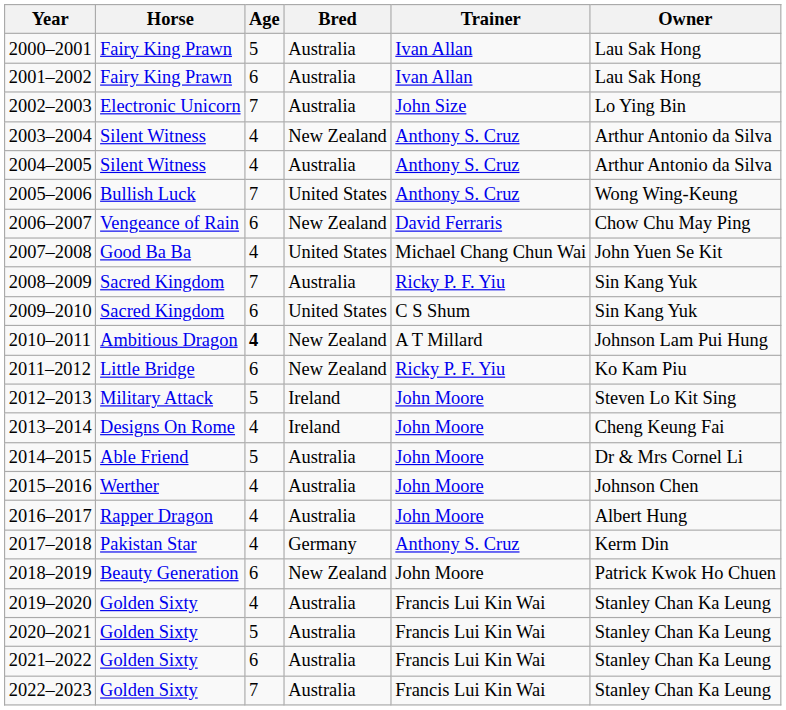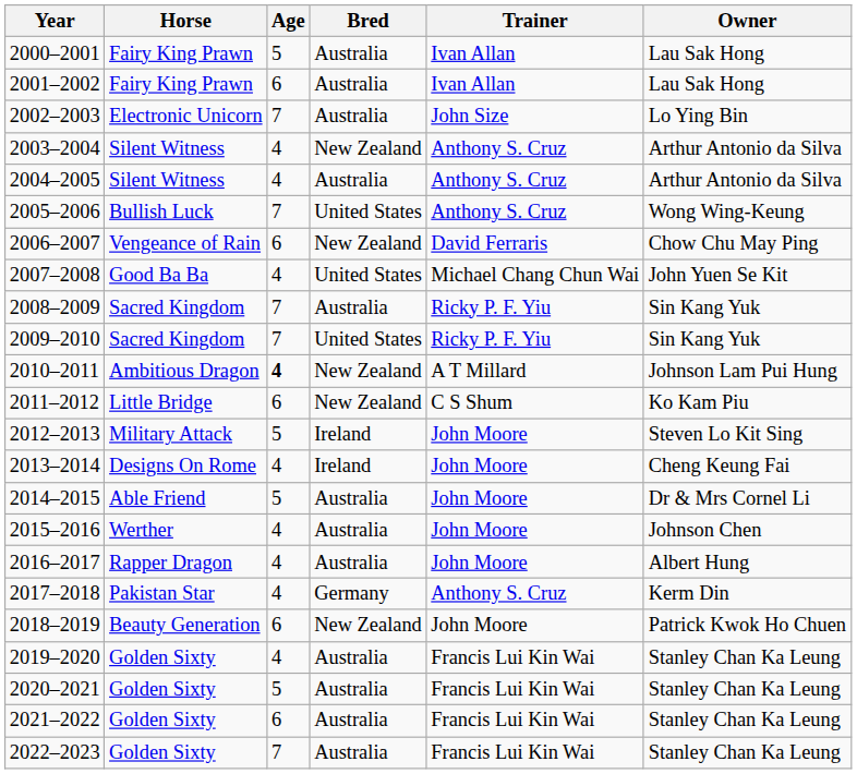 <table class = "wikitable sortable">
 <tr>
 <th>Year</th>
 <th>Horse</th>
 <th>Age</th>
 <th>Bred</th>
 <th>Trainer</th>
 <th>Owner</th>
 </tr>
 <tr>
 <td>2000–2001</td>
 <td><a href='#'>Fairy King Prawn</a></td>
 <td>5</td>
 <td>Australia</td>
 <td><a href='#'>Ivan Allan</a></td>
 <td>Lau Sak Hong</td>
 </tr>
 <tr>
 <td>2001–2002</td>
 <td><a href='#'>Fairy King Prawn</a></td>
 <td>6</td>
 <td>Australia</td>
 <td><a href='#'>Ivan Allan</a></td>
 <td>Lau Sak Hong</td>
 </tr>
 <tr>
 <td>2002–2003</td>
 <td><a href='#'>Electronic Unicorn</a></td>
 <td>7</td>
 <td>Australia</td>
 <td><a href='#'>John Size</a></td>
 <td>Lo Ying Bin</td>
 </tr>
 <tr>
 <td>2003–2004</td>
 <td><a href='#'>Silent Witness</a></td>
 <td>4</td>
 <td>New Zealand</td>
 <td><a href='#'>Anthony S. Cruz</a></td>
 <td>Arthur Antonio da Silva</td>
 </tr>
 <tr>
 <td>2004–2005</td>
 <td><a href='#'>Silent Witness</a></td>
 <td>4</td>
 <td>Australia</td>
 <td><a href='#'>Anthony S. Cruz</a></td>
 <td>Arthur Antonio da Silva</td>
 </tr>
 <tr>
 <td>2005–2006</td>
 <td><a href='#'>Bullish Luck</a></td>
 <td>7</td>
 <td>United States</td>
 <td><a href='#'>Anthony S. Cruz</a></td>
 <td>Wong Wing-Keung</td>
 </tr>
 <tr>
 <td>2006–2007</td>
 <td><a href='#'>Vengeance of Rain</a></td>
 <td>6</td>
 <td>New Zealand</td>
 <td><a href='#'>David Ferraris</a></td>
 <td>Chow Chu May Ping</td>
 </tr>
 <tr>
 <td>2007–2008</td>
 <td><a href='#'>Good Ba Ba</a></td>
 <td>4</td>
 <td>United States</td>
 <td>Michael Chang Chun Wai</td>
 <td>John Yuen Se Kit</td>
 </tr>
 <tr>
 <td>2008–2009</td>
 <td><a href='#'>Sacred Kingdom</a></td>
 <td>7</td>
 <td>Australia</td>
 <td><a href='#'>Ricky P. F. Yiu</a></td>
 <td>Sin Kang Yuk</td>
 </tr>
 <tr>
 <td>2009–2010</td>
 <td><a href='#'>Sacred Kingdom</a></td>
-<td>6</td>
+<td>7</td>
 <td>United States</td>
-<td>C S Shum</td>
+<td><a href='#'>Ricky P. F. Yiu</a></td>
 <td>Sin Kang Yuk</td>
 </tr>
 <tr>
 <td>2010–2011</td>
 <td><a href='#'>Ambitious Dragon</a></td>
 <td><strong>4</strong></td>
 <td>New Zealand</td>
 <td>A T Millard</td>
 <td>Johnson Lam Pui Hung</td>
 </tr>
 <tr>
 <td>2011–2012</td>
 <td><a href='#'>Little Bridge</a></td>
 <td>6</td>
 <td>New Zealand</td>
-<td><a href='#'>Ricky P. F. Yiu</a></td>
+<td>C S Shum</td>
 <td>Ko Kam Piu</td>
 </tr>
 <tr>
 <td>2012–2013</td>
 <td><a href='#'>Military Attack</a></td>
 <td>5</td>
 <td>Ireland</td>
 <td><a href='#'>John Moore</a></td>
 <td>Steven Lo Kit Sing</td>
 </tr>
 <tr>
 <td>2013–2014</td>
 <td><a href='#'>Designs On Rome</a></td>
 <td>4</td>
 <td>Ireland</td>
 <td><a href='#'>John Moore</a></td>
 <td>Cheng Keung Fai</td>
 </tr>
 <tr>
 <td>2014–2015</td>
 <td><a href='#'>Able Friend</a></td>
 <td>5</td>
 <td>Australia</td>
 <td><a href='#'>John Moore</a></td>
 <td>Dr & Mrs Cornel Li</td>
 </tr>
 <tr>
 <td>2015–2016</td>
 <td><a href='#'>Werther</a></td>
 <td>4</td>
 <td>Australia</td>
 <td><a href='#'>John Moore</a></td>
 <td>Johnson Chen</td>
 </tr>
 <tr>
 <td>2016–2017</td>
 <td><a href='#'>Rapper Dragon</a></td>
 <td>4</td>
 <td>Australia</td>
 <td><a href='#'>John Moore</a></td>
 <td>Albert Hung</td>
 </tr>
 <tr>
 <td>2017–2018</td>
 <td><a href='#'>Pakistan Star</a></td>
 <td>4</td>
 <td>Germany</td>
 <td><a href='#'>Anthony S. Cruz</a></td>
 <td>Kerm Din</td>
 </tr>
 <tr>
 <td>2018–2019</td>
 <td><a href='#'>Beauty Generation</a></td>
 <td>6</td>
 <td>New Zealand</td>
 <td>John Moore</td>
 <td>Patrick Kwok Ho Chuen</td>
 </tr>
 <tr>
 <td>2019–2020</td>
 <td><a href='#'>Golden Sixty</a></td>
 <td>4</td>
 <td>Australia</td>
 <td>Francis Lui Kin Wai</td>
 <td>Stanley Chan Ka Leung</td>
 </tr>
 <tr>
 <td>2020–2021</td>
 <td><a href='#'>Golden Sixty</a></td>
 <td>5</td>
 <td>Australia</td>
 <td>Francis Lui Kin Wai</td>
 <td>Stanley Chan Ka Leung</td>
 </tr>
 <tr>
 <td>2021–2022</td>
 <td><a href='#'>Golden Sixty</a></td>
 <td>6</td>
 <td>Australia</td>
 <td>Francis Lui Kin Wai</td>
 <td>Stanley Chan Ka Leung</td>
 </tr>
 <tr>
 <td>2022–2023</td>
 <td><a href='#'>Golden Sixty</a></td>
 <td>7</td>
 <td>Australia</td>
 <td>Francis Lui Kin Wai</td>
 <td>Stanley Chan Ka Leung</td>
 </tr>
 </table>
